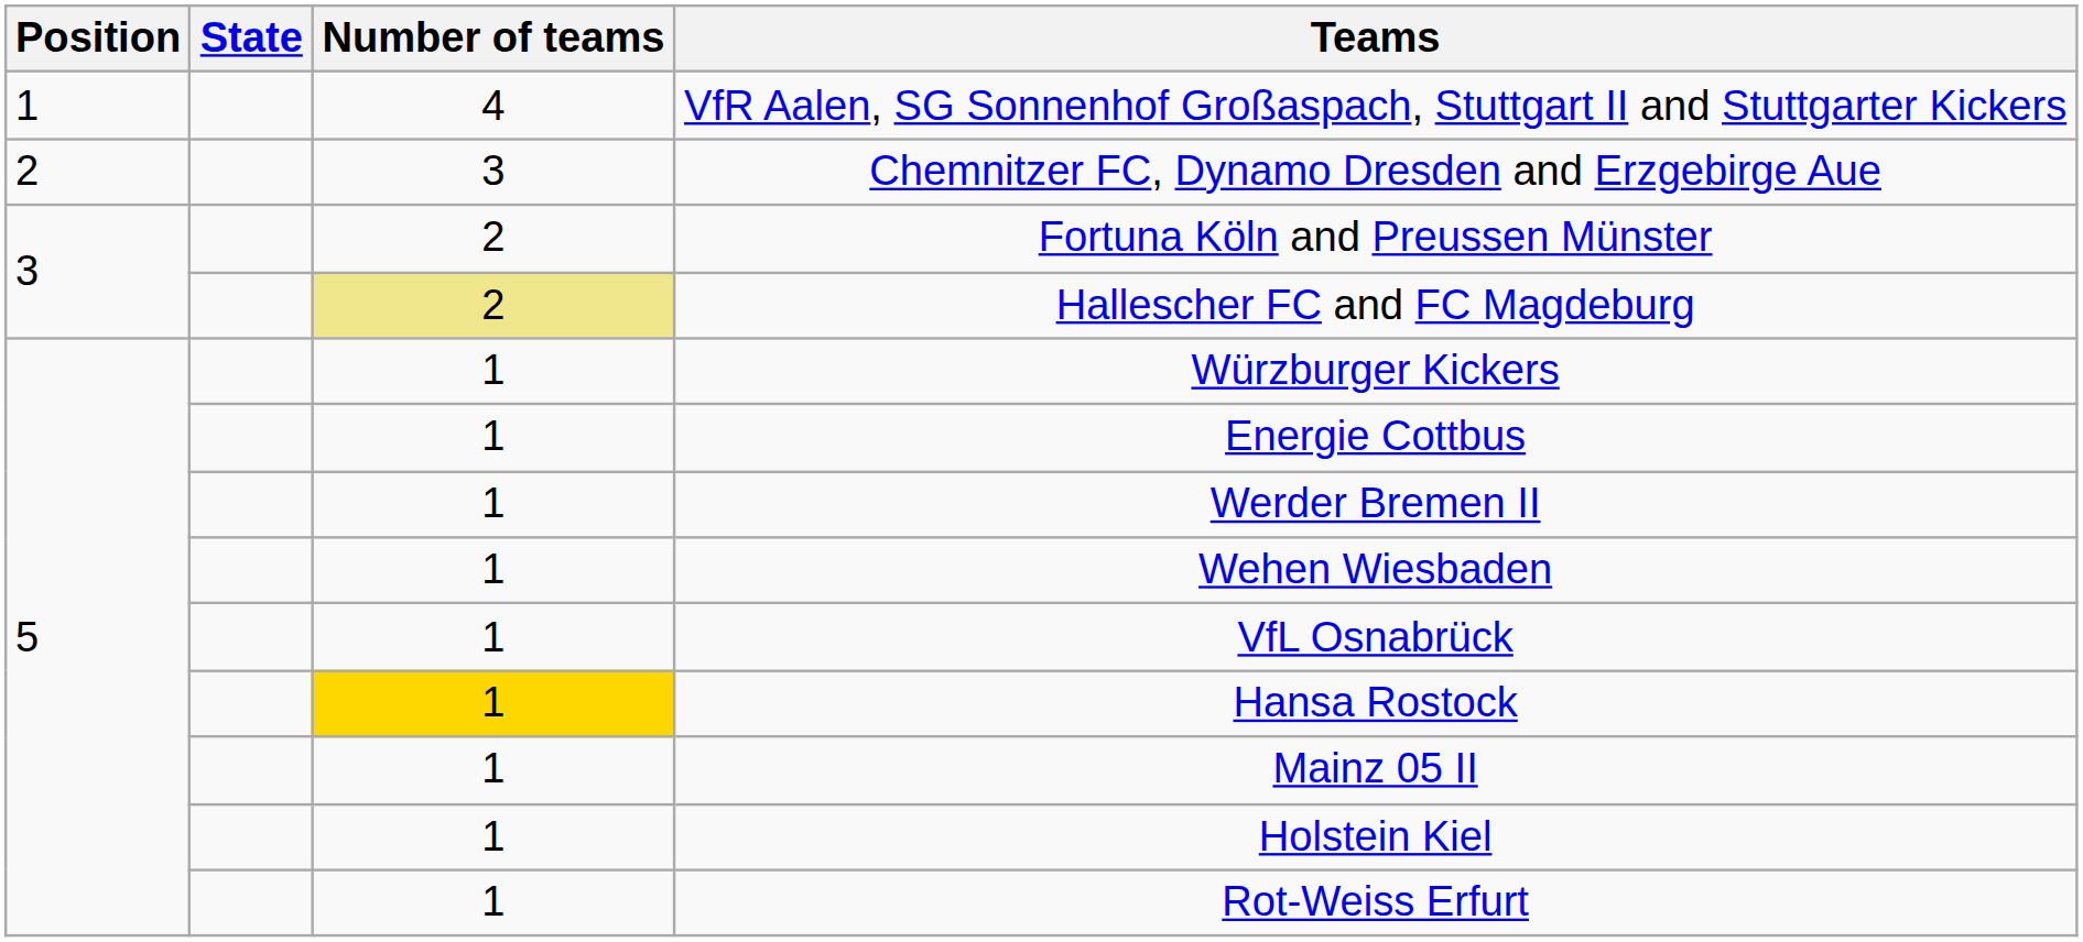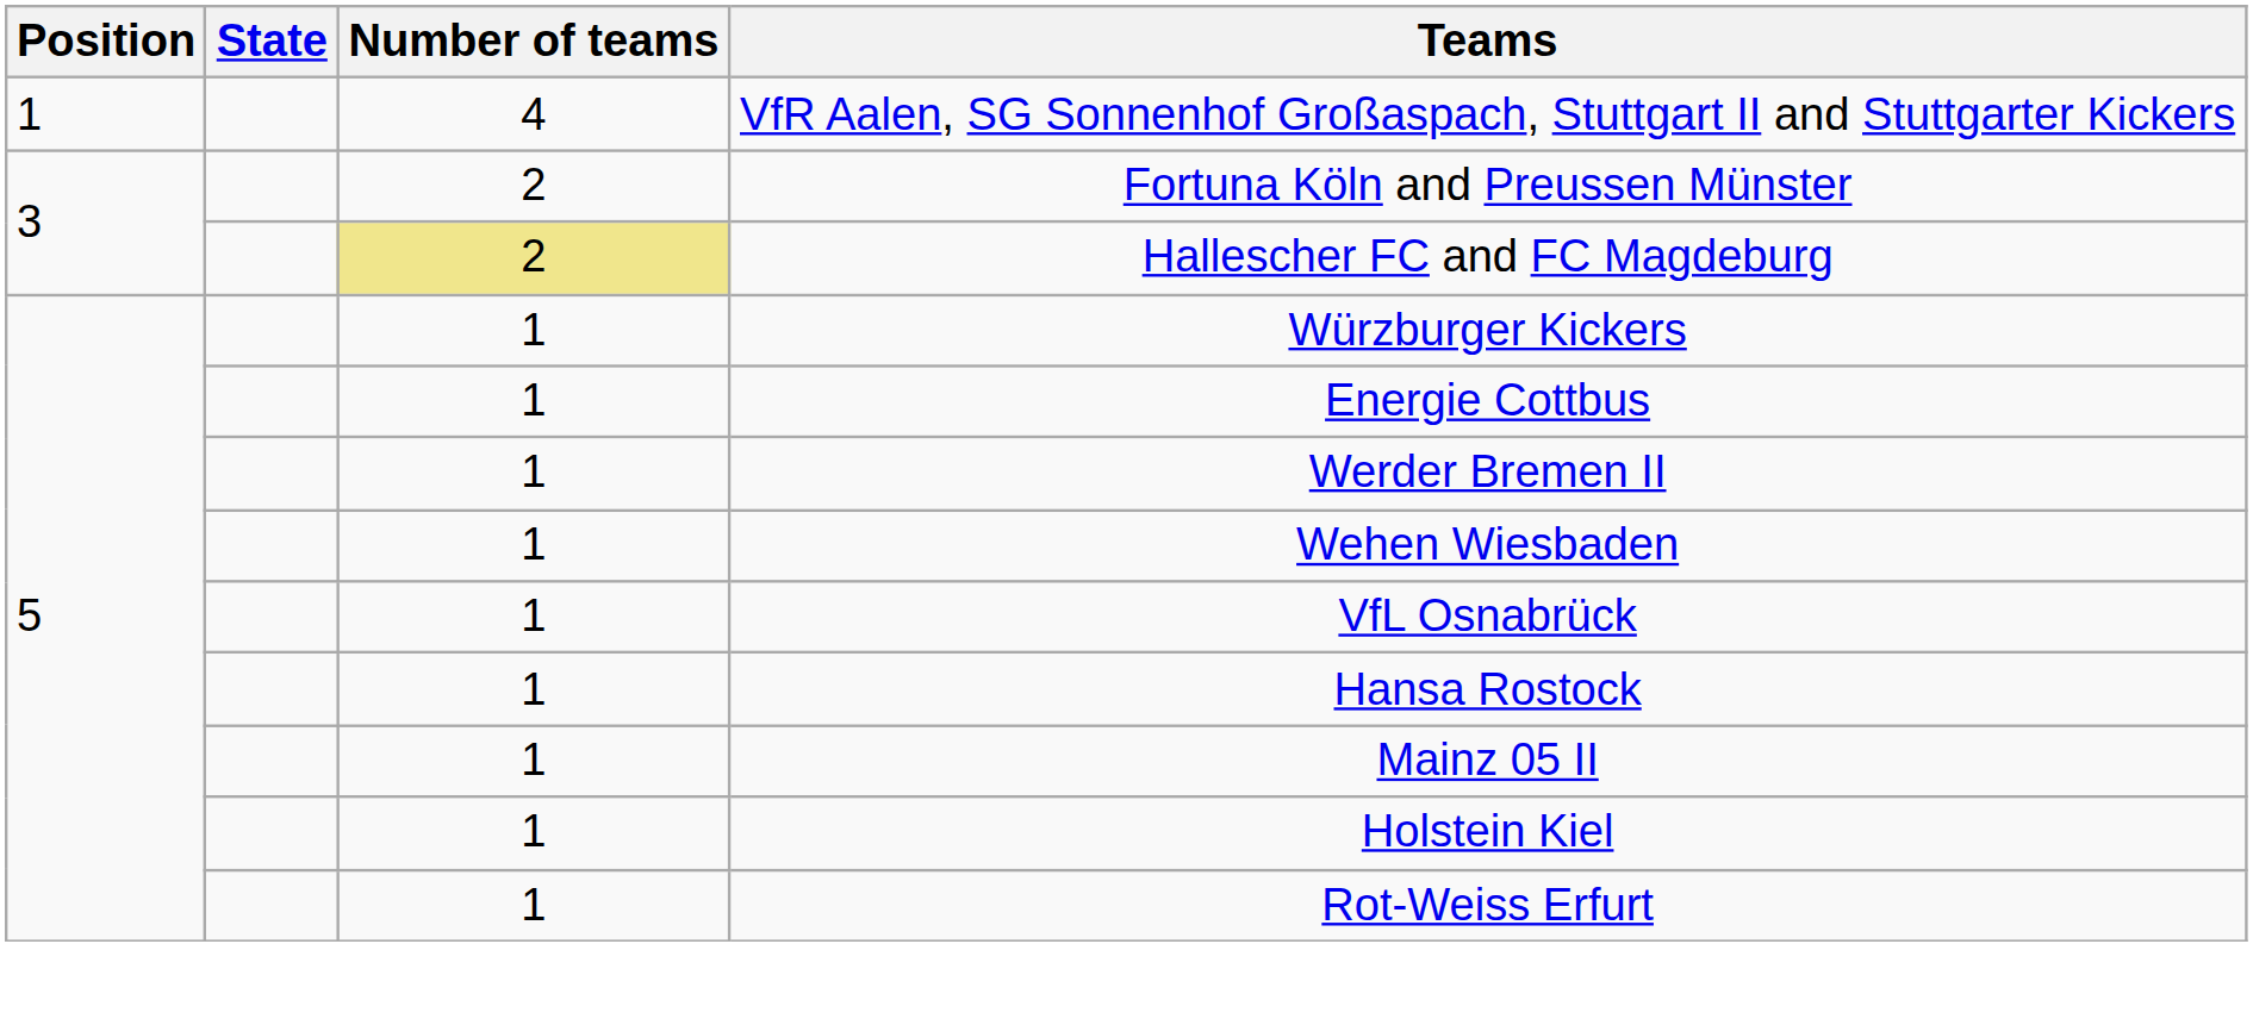 <table class="wikitable">
 <tr>
 <th>Position</th>
 <th><a href='#'>State</a></th>
 <th>Number of teams</th>
 <th>Teams</th>
 </tr>
 <tr>
 <td>1</td>
 <td></td>
 <td align=center>4</td>
 <td align=center><a href='#'>VfR Aalen</a>, <a href='#'>SG Sonnenhof Großaspach</a>, <a href='#'>Stuttgart II</a> and <a href='#'>Stuttgarter Kickers</a></td>
-</tr>
-<tr>
-<td>2</td>
-<td></td>
-<td align=center>3</td>
-<td align=center><a href='#'>Chemnitzer FC</a>, <a href='#'>Dynamo Dresden</a> and <a href='#'>Erzgebirge Aue</a></td>
 </tr>
 <tr>
 <td rowspan=2>3</td>
 <td></td>
 <td align=center>2</td>
 <td align=center><a href='#'>Fortuna Köln</a> and <a href='#'>Preussen Münster</a></td>
 </tr>
 <tr>
 <td></td>
 <td align=center style="background: khaki;">2</td>
 <td align=center><a href='#'>Hallescher FC</a> and <a href='#'>FC Magdeburg</a></td>
 </tr>
 <tr>
 <td rowspan=9>5</td>
 <td></td>
 <td align=center>1</td>
 <td align=center><a href='#'>Würzburger Kickers</a></td>
 </tr>
 <tr>
 <td></td>
 <td align=center>1</td>
 <td align=center><a href='#'>Energie Cottbus</a></td>
 </tr>
 <tr>
 <td></td>
 <td align=center>1</td>
 <td align=center><a href='#'>Werder Bremen II</a></td>
 </tr>
 <tr>
 <td></td>
 <td align=center>1</td>
 <td align=center><a href='#'>Wehen Wiesbaden</a></td>
 </tr>
 <tr>
 <td></td>
 <td align=center>1</td>
 <td align=center><a href='#'>VfL Osnabrück</a></td>
 </tr>
 <tr>
 <td></td>
-<td align=center style="background: gold;">1</td>
+<td align=center>1</td>
 <td align=center><a href='#'>Hansa Rostock</a></td>
 </tr>
 <tr>
 <td></td>
 <td align=center>1</td>
 <td align=center><a href='#'>Mainz 05 II</a></td>
 </tr>
 <tr>
 <td></td>
 <td align=center>1</td>
 <td align=center><a href='#'>Holstein Kiel</a></td>
 </tr>
 <tr>
 <td></td>
 <td align=center>1</td>
 <td align=center><a href='#'>Rot-Weiss Erfurt</a></td>
 </tr>
 </table>
